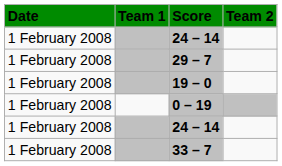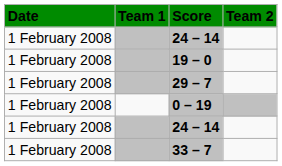 <table class="wikitable" style="margin:0.5em auto; font-size:95%">
 <tr bgcolor="#008B00">
 <td><strong>Date</strong></td>
 <td><strong>Team 1</strong></td>
 <td><strong>Score</strong></td>
 <td><strong>Team 2</strong></td>
 </tr>
 <tr>
 <td>1 February 2008</td>
 <td bgcolor="silver"><strong></strong></td>
 <td bgcolor="silver"><strong>24 – 14</strong></td>
 <td></td>
 </tr>
 <tr>
 <td>1 February 2008</td>
 <td bgcolor="silver"><strong></strong></td>
-<td bgcolor="silver"><strong>29 – 7</strong></td>
+<td bgcolor="silver"><strong>19 – 0</strong></td>
 <td></td>
 </tr>
 <tr>
 <td>1 February 2008</td>
 <td bgcolor="silver"><strong></strong></td>
-<td bgcolor="silver"><strong>19 – 0</strong></td>
+<td bgcolor="silver"><strong>29 – 7</strong></td>
 <td></td>
 </tr>
 <tr>
 <td>1 February 2008</td>
 <td></td>
 <td bgcolor="silver"><strong>0 – 19</strong></td>
 <td bgcolor="silver"><strong></strong></td>
 </tr>
 <tr>
 <td>1 February 2008</td>
 <td bgcolor="silver"><strong></strong></td>
 <td bgcolor="silver"><strong>24 – 14</strong></td>
 <td></td>
 </tr>
 <tr>
 <td>1 February 2008</td>
 <td bgcolor="silver"><strong></strong></td>
 <td bgcolor="silver"><strong>33 – 7</strong></td>
 <td></td>
 </tr>
 </table>
